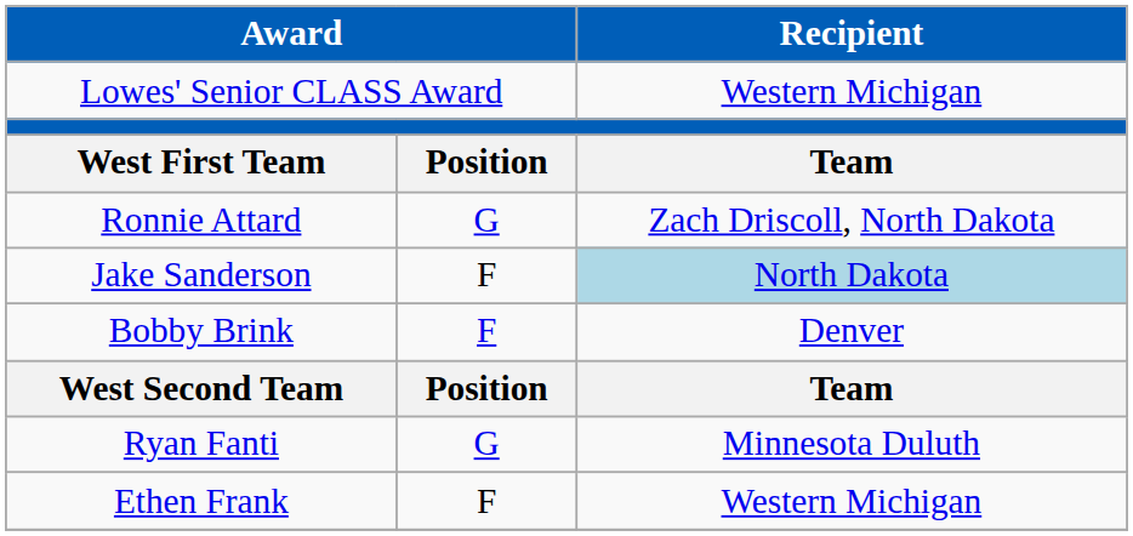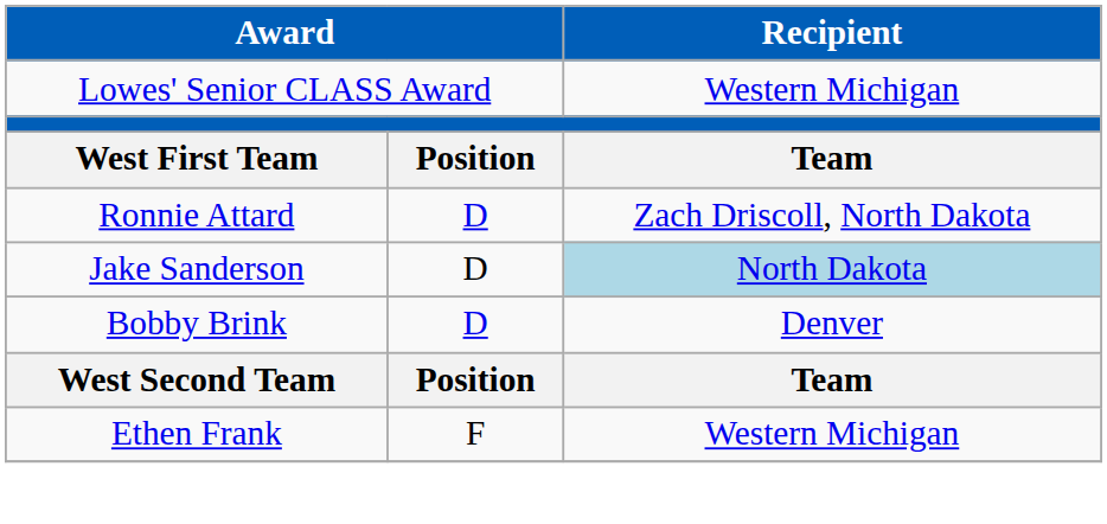 <table class="wikitable" width=40%>
 <tr>
 <th style="color:white; background:#005EB8" colspan=2>Award</th>
 <th style="color:white; background:#005EB8">Recipient</th>
 </tr>
 <tr align=center>
 <td colspan=2><a href='#'>Lowes' Senior CLASS Award</a></td>
 <td><a href='#'>Western Michigan</a></td>
 </tr>
 <tr>
 <th style="color:white; background:#005EB8" colspan=3><a href='#'></a></th>
 </tr>
 <tr>
 <th>West First Team</th>
 <th>Position</th>
 <th>Team</th>
 </tr>
 <tr align=center>
 <td><a href='#'>Ronnie Attard</a></td>
-<td><a href='#'>G</a></td>
+<td><a href='#'>D</a></td>
 <td><a href='#'>Zach Driscoll</a>, <a href='#'>North Dakota</a></td>
 </tr>
 <tr align=center>
 <td><a href='#'>Jake Sanderson</a></td>
-<td>F</td>
+<td>D</td>
 <td style="background: lightblue;"><a href='#'>North Dakota</a></td>
 </tr>
 <tr align=center>
 <td><a href='#'>Bobby Brink</a></td>
-<td><a href='#'>F</a></td>
+<td><a href='#'>D</a></td>
 <td><a href='#'>Denver</a></td>
 </tr>
 <tr>
 <th>West Second Team</th>
 <th>Position</th>
 <th>Team</th>
-</tr>
-<tr align=center>
-<td><a href='#'>Ryan Fanti</a></td>
-<td><a href='#'>G</a></td>
-<td><a href='#'>Minnesota Duluth</a></td>
 </tr>
 <tr align=center>
 <td><a href='#'>Ethen Frank</a></td>
 <td>F</td>
 <td><a href='#'>Western Michigan</a></td>
 </tr>
 <tr>
 </tr>
 </table>
